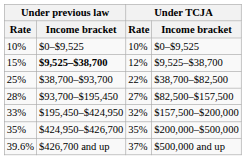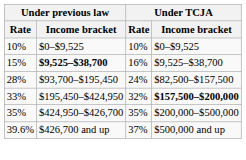 <table class="wikitable floatright">
 <tr>
 <th colspan="2">Under previous law</th>
 <th colspan="2">Under TCJA</th>
 </tr>
 <tr>
 <th>Rate</th>
 <th>Income bracket</th>
 <th>Rate</th>
 <th>Income bracket</th>
 </tr>
 <tr>
 <td>10%</td>
 <td>$0–$9,525</td>
 <td>10%</td>
 <td>$0–$9,525</td>
 </tr>
 <tr>
 <td>15%</td>
 <td><strong>$9,525–$38,700</strong></td>
-<td>12%</td>
+<td>16%</td>
 <td>$9,525–$38,700</td>
-</tr>
-<tr>
-<td>25%</td>
-<td>$38,700–$93,700</td>
-<td>22%</td>
-<td>$38,700–$82,500</td>
 </tr>
 <tr>
 <td>28%</td>
 <td>$93,700–$195,450</td>
-<td>27%</td>
+<td>24%</td>
 <td>$82,500–$157,500</td>
 </tr>
 <tr>
 <td>33%</td>
 <td>$195,450–$424,950</td>
 <td>32%</td>
-<td>$157,500–$200,000</td>
+<td><strong>$157,500–$200,000</strong></td>
 </tr>
 <tr>
 <td>35%</td>
 <td>$424,950–$426,700</td>
 <td>35%</td>
 <td>$200,000–$500,000</td>
 </tr>
 <tr>
 <td>39.6%</td>
 <td>$426,700 and up</td>
 <td>37%</td>
 <td>$500,000 and up</td>
 </tr>
 </table>
